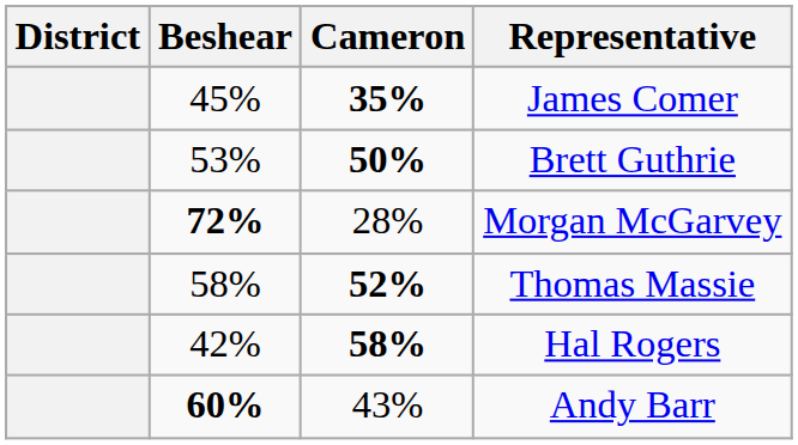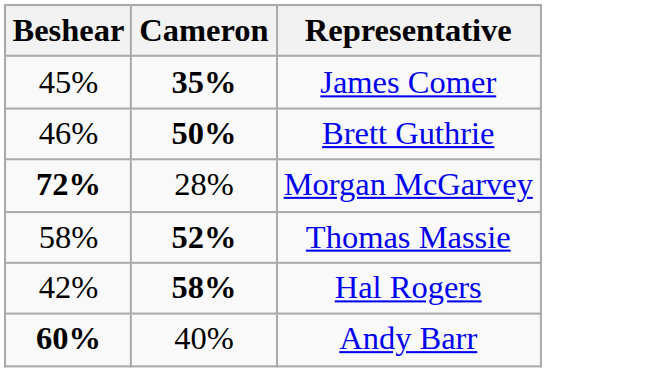 <table class=wikitable>
 <tr>
-<th>District</th>
 <th>Beshear</th>
 <th>Cameron</th>
 <th>Representative</th>
 </tr>
 <tr align=center>
-<th></th>
 <td>45%</td>
 <td><strong>35%</strong></td>
 <td><a href='#'>James Comer</a></td>
 </tr>
 <tr align=center>
-<th></th>
-<td>53%</td>
+<td>46%</td>
 <td><strong>50%</strong></td>
 <td><a href='#'>Brett Guthrie</a></td>
 </tr>
 <tr align=center>
-<th></th>
 <td><strong>72%</strong></td>
 <td>28%</td>
 <td><a href='#'>Morgan McGarvey</a></td>
 </tr>
 <tr align=center>
-<th></th>
 <td>58%</td>
 <td><strong>52%</strong></td>
 <td><a href='#'>Thomas Massie</a></td>
 </tr>
 <tr align=center>
-<th></th>
 <td>42%</td>
 <td><strong>58%</strong></td>
 <td><a href='#'>Hal Rogers</a></td>
 </tr>
 <tr align=center>
-<th></th>
 <td><strong>60%</strong></td>
-<td>43%</td>
+<td>40%</td>
 <td><a href='#'>Andy Barr</a></td>
 </tr>
 </table>
